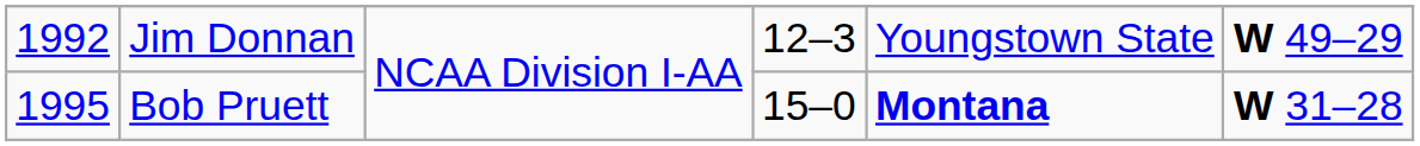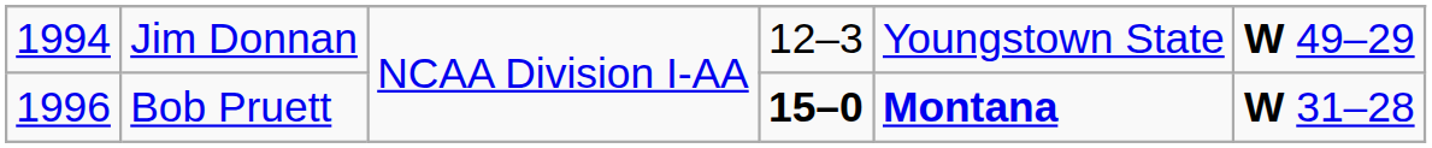 <table class="wikitable">
 <tr>
 </tr>
 <tr>
-<td><a href='#'>1992</a></td>
+<td><a href='#'>1994</a></td>
 <td><a href='#'>Jim Donnan</a></td>
 <td rowspan="2"><a href='#'>NCAA Division I-AA</a></td>
 <td>12–3</td>
 <td><a href='#'>Youngstown State</a></td>
 <td><strong>W</strong> <a href='#'>49–29</a></td>
 </tr>
 <tr>
-<td><a href='#'>1995</a></td>
+<td><a href='#'>1996</a></td>
 <td><a href='#'>Bob Pruett</a></td>
-<td>15–0</td>
+<td><strong>15–0</strong></td>
 <td><strong><a href='#'>Montana</a></strong></td>
 <td><strong>W</strong> <a href='#'>31–28</a></td>
 </tr>
 </table>
